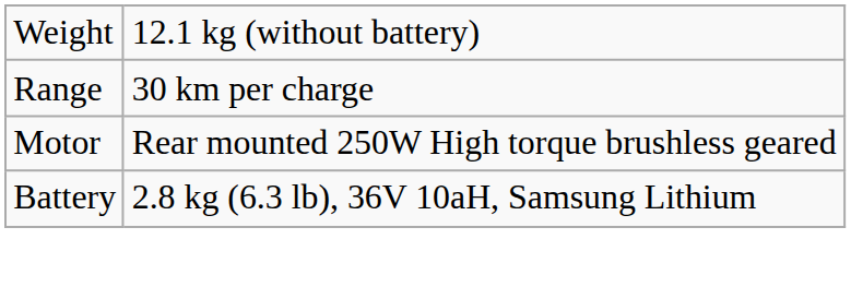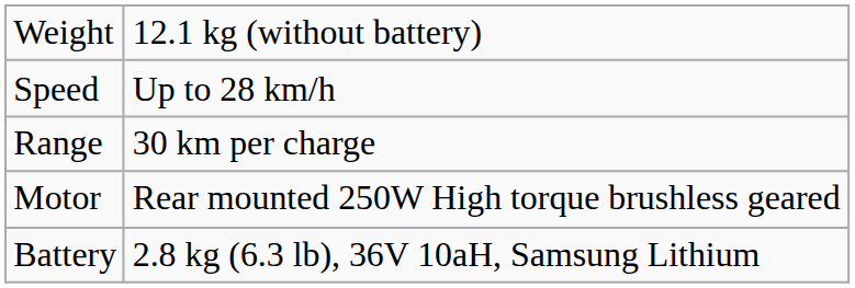 <table class="wikitable">
 <tr>
 <td>Weight</td>
 <td>12.1 kg (without battery) </td>
+</tr>
+<tr>
+<td>Speed</td>
+<td>Up to 28 km/h </td>
 </tr>
 <tr>
 <td>Range</td>
 <td>30 km per charge </td>
 </tr>
 <tr>
 <td>Motor</td>
 <td>Rear mounted 250W High torque brushless geared </td>
 </tr>
 <tr>
 <td>Battery</td>
 <td>2.8 kg (6.3 lb), 36V 10aH, Samsung Lithium </td>
 </tr>
 </table>
